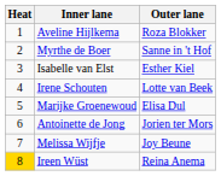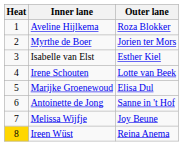 <table class="wikitable">
 <tr>
 <th>Heat</th>
 <th>Inner lane</th>
 <th>Outer lane</th>
 </tr>
 <tr>
 <td align="center">1</td>
 <td><a href='#'>Aveline Hijlkema</a></td>
 <td><a href='#'>Roza Blokker</a></td>
 </tr>
 <tr>
 <td align="center">2</td>
 <td><a href='#'>Myrthe de Boer</a></td>
-<td><a href='#'>Sanne in 't Hof</a></td>
+<td><a href='#'>Jorien ter Mors</a></td>
 </tr>
 <tr>
 <td align="center">3</td>
 <td>Isabelle van Elst</td>
 <td><a href='#'>Esther Kiel</a></td>
 </tr>
 <tr>
 <td align="center">4</td>
 <td><a href='#'>Irene Schouten</a></td>
 <td><a href='#'>Lotte van Beek</a></td>
 </tr>
 <tr>
 <td align="center">5</td>
 <td><a href='#'>Marijke Groenewoud</a></td>
 <td><a href='#'>Elisa Dul</a></td>
 </tr>
 <tr>
 <td align="center">6</td>
 <td><a href='#'>Antoinette de Jong</a></td>
-<td><a href='#'>Jorien ter Mors</a></td>
+<td><a href='#'>Sanne in 't Hof</a></td>
 </tr>
 <tr>
 <td align="center">7</td>
 <td><a href='#'>Melissa Wijfje</a></td>
 <td><a href='#'>Joy Beune</a></td>
 </tr>
 <tr>
 <td align="center" style="background: gold;">8</td>
 <td><a href='#'>Ireen Wüst</a></td>
 <td><a href='#'>Reina Anema</a></td>
 </tr>
 </table>
